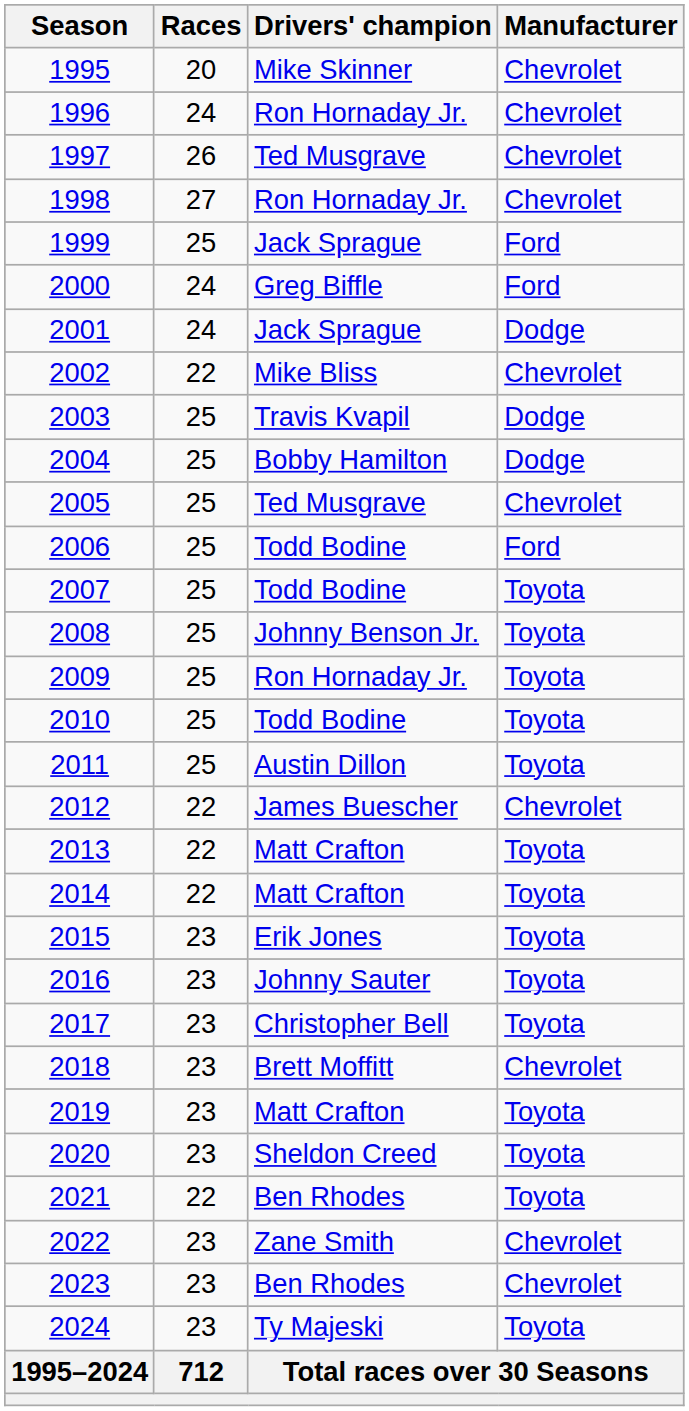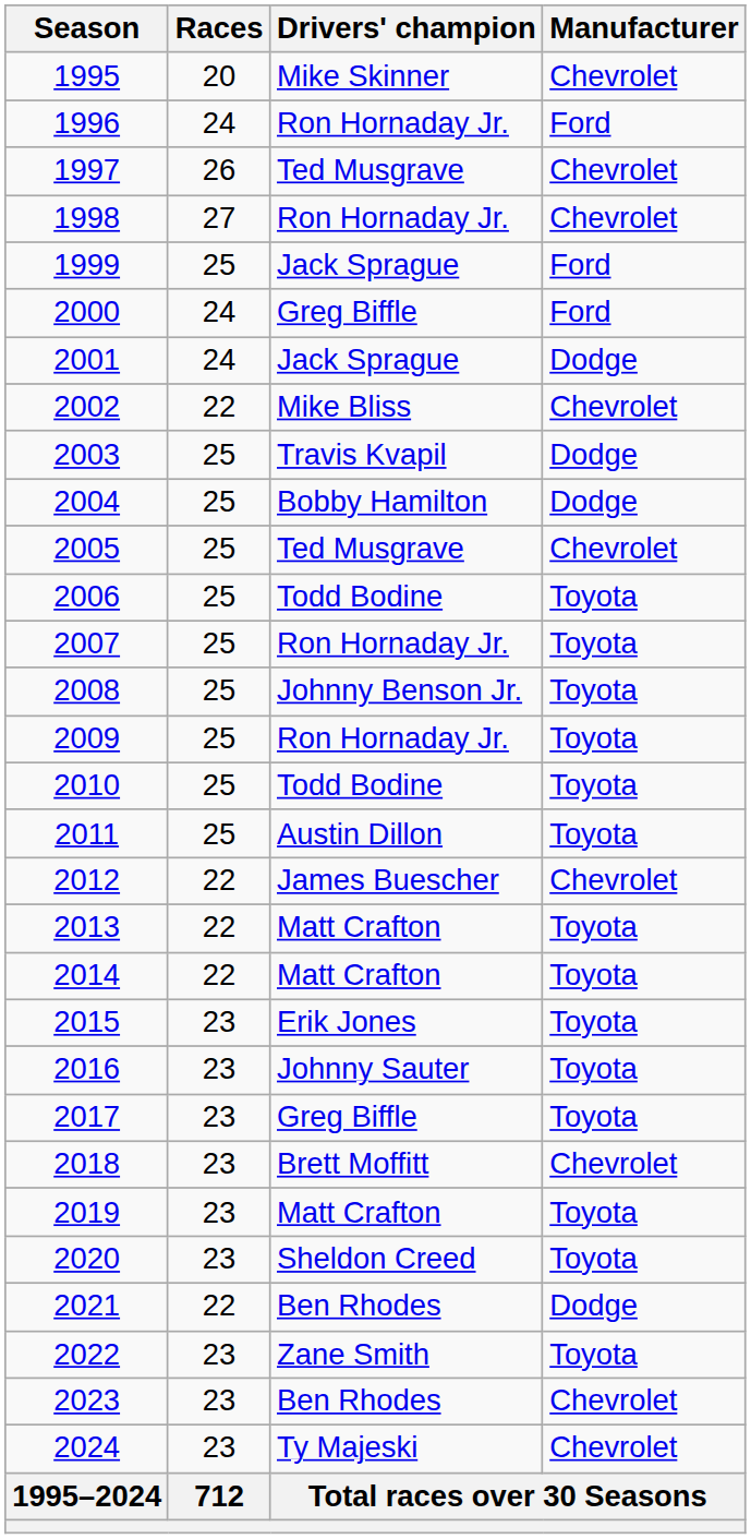 <table class="wikitable sortable">
 <tr>
 <th>Season</th>
 <th>Races</th>
 <th>Drivers' champion</th>
 <th>Manufacturer</th>
 </tr>
 <tr>
 <td align="center"><a href='#'>1995</a></td>
 <td align="center">20</td>
 <td><a href='#'>Mike Skinner</a></td>
 <td><a href='#'>Chevrolet</a> </td>
 </tr>
 <tr>
 <td align="center"><a href='#'>1996</a></td>
 <td align="center">24</td>
 <td><a href='#'>Ron Hornaday Jr.</a> </td>
-<td><a href='#'>Chevrolet</a> </td>
+<td><a href='#'>Ford</a> </td>
 </tr>
 <tr>
 <td align="center"><a href='#'>1997</a></td>
 <td align="center">26</td>
 <td><a href='#'>Ted Musgrave</a></td>
 <td><a href='#'>Chevrolet</a> </td>
 </tr>
 <tr>
 <td align="center"><a href='#'>1998</a></td>
 <td align="center">27</td>
 <td><a href='#'>Ron Hornaday Jr.</a> </td>
 <td><a href='#'>Chevrolet</a> </td>
 </tr>
 <tr>
 <td align="center"><a href='#'>1999</a></td>
 <td align="center">25</td>
 <td><a href='#'>Jack Sprague</a> </td>
 <td><a href='#'>Ford</a> </td>
 </tr>
 <tr>
 <td align="center"><a href='#'>2000</a></td>
 <td align="center">24</td>
 <td><a href='#'>Greg Biffle</a></td>
 <td><a href='#'>Ford</a> </td>
 </tr>
 <tr>
 <td align="center"><a href='#'>2001</a></td>
 <td align="center">24</td>
 <td><a href='#'>Jack Sprague</a> </td>
 <td><a href='#'>Dodge</a> </td>
 </tr>
 <tr>
 <td align="center"><a href='#'>2002</a></td>
 <td align="center">22</td>
 <td><a href='#'>Mike Bliss</a></td>
 <td><a href='#'>Chevrolet</a> </td>
 </tr>
 <tr>
 <td align="center"><a href='#'>2003</a></td>
 <td align="center">25</td>
 <td><a href='#'>Travis Kvapil</a></td>
 <td><a href='#'>Dodge</a> </td>
 </tr>
 <tr>
 <td align="center"><a href='#'>2004</a></td>
 <td align="center">25</td>
 <td><a href='#'>Bobby Hamilton</a></td>
 <td><a href='#'>Dodge</a> </td>
 </tr>
 <tr>
 <td align="center"><a href='#'>2005</a></td>
 <td align="center">25</td>
 <td><a href='#'>Ted Musgrave</a></td>
 <td><a href='#'>Chevrolet</a> </td>
 </tr>
 <tr>
 <td align="center"><a href='#'>2006</a></td>
 <td align="center">25</td>
 <td><a href='#'>Todd Bodine</a> </td>
-<td><a href='#'>Ford</a> </td>
+<td><a href='#'>Toyota</a> </td>
 </tr>
 <tr>
 <td align="center"><a href='#'>2007</a></td>
 <td align="center">25</td>
-<td><a href='#'>Todd Bodine</a> </td>
+<td><a href='#'>Ron Hornaday Jr.</a> </td>
 <td><a href='#'>Toyota</a> </td>
 </tr>
 <tr>
 <td align="center"><a href='#'>2008</a></td>
 <td align="center">25</td>
 <td><a href='#'>Johnny Benson Jr.</a></td>
 <td><a href='#'>Toyota</a> </td>
 </tr>
 <tr>
 <td align="center"><a href='#'>2009</a></td>
 <td align="center">25</td>
 <td><a href='#'>Ron Hornaday Jr.</a> </td>
 <td><a href='#'>Toyota</a> </td>
 </tr>
 <tr>
 <td align="center"><a href='#'>2010</a></td>
 <td align="center">25</td>
 <td><a href='#'>Todd Bodine</a> </td>
 <td><a href='#'>Toyota</a> </td>
 </tr>
 <tr>
 <td align="center"><a href='#'>2011</a></td>
 <td align="center">25</td>
 <td><a href='#'>Austin Dillon</a></td>
 <td><a href='#'>Toyota</a> </td>
 </tr>
 <tr>
 <td align="center"><a href='#'>2012</a></td>
 <td align="center">22</td>
 <td><a href='#'>James Buescher</a></td>
 <td><a href='#'>Chevrolet</a> </td>
 </tr>
 <tr>
 <td align="center"><a href='#'>2013</a></td>
 <td align="center">22</td>
 <td><a href='#'>Matt Crafton</a> </td>
 <td><a href='#'>Toyota</a> </td>
 </tr>
 <tr>
 <td align="center"><a href='#'>2014</a></td>
 <td align="center">22</td>
 <td><a href='#'>Matt Crafton</a> </td>
 <td><a href='#'>Toyota</a> </td>
 </tr>
 <tr>
 <td align="center"><a href='#'>2015</a></td>
 <td align="center">23</td>
 <td><a href='#'>Erik Jones</a></td>
 <td><a href='#'>Toyota</a> </td>
 </tr>
 <tr>
 <td align="center"><a href='#'>2016</a></td>
 <td align="center">23</td>
 <td><a href='#'>Johnny Sauter</a></td>
 <td><a href='#'>Toyota</a> </td>
 </tr>
 <tr>
 <td align="center"><a href='#'>2017</a></td>
 <td align="center">23</td>
-<td><a href='#'>Christopher Bell</a></td>
+<td><a href='#'>Greg Biffle</a></td>
 <td><a href='#'>Toyota</a> </td>
 </tr>
 <tr>
 <td align="center"><a href='#'>2018</a></td>
 <td align="center">23</td>
 <td><a href='#'>Brett Moffitt</a></td>
 <td><a href='#'>Chevrolet</a> </td>
 </tr>
 <tr>
 <td align="center"><a href='#'>2019</a></td>
 <td align="center">23</td>
 <td><a href='#'>Matt Crafton</a> </td>
 <td><a href='#'>Toyota</a> </td>
 </tr>
 <tr>
 <td align="center"><a href='#'>2020</a></td>
 <td align="center">23</td>
 <td><a href='#'>Sheldon Creed</a></td>
 <td><a href='#'>Toyota</a> </td>
 </tr>
 <tr>
 <td align="center"><a href='#'>2021</a></td>
 <td align="center">22</td>
 <td><a href='#'>Ben Rhodes</a>  </td>
-<td><a href='#'>Toyota</a> </td>
+<td><a href='#'>Dodge</a> </td>
 </tr>
 <tr>
 <td align="center"><a href='#'>2022</a></td>
 <td align="center">23</td>
 <td><a href='#'>Zane Smith</a></td>
-<td><a href='#'>Chevrolet</a> </td>
+<td><a href='#'>Toyota</a> </td>
 </tr>
 <tr>
 <td align="center"><a href='#'>2023</a></td>
 <td align="center">23</td>
 <td><a href='#'>Ben Rhodes</a> </td>
 <td><a href='#'>Chevrolet</a> </td>
 </tr>
 <tr>
 <td align="center"><a href='#'>2024</a></td>
 <td align="center">23</td>
 <td><a href='#'>Ty Majeski</a></td>
-<td><a href='#'>Toyota</a> </td>
+<td><a href='#'>Chevrolet</a> </td>
 </tr>
 <tr>
 <th>1995–2024</th>
 <th>712</th>
 <th colspan=2>Total races over 30 Seasons</th>
 </tr>
 <tr>
 <th colspan="10"></th>
 </tr>
 </table>
